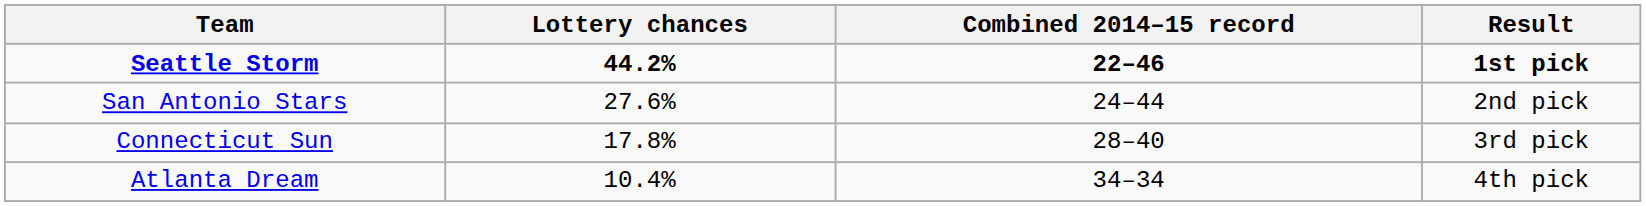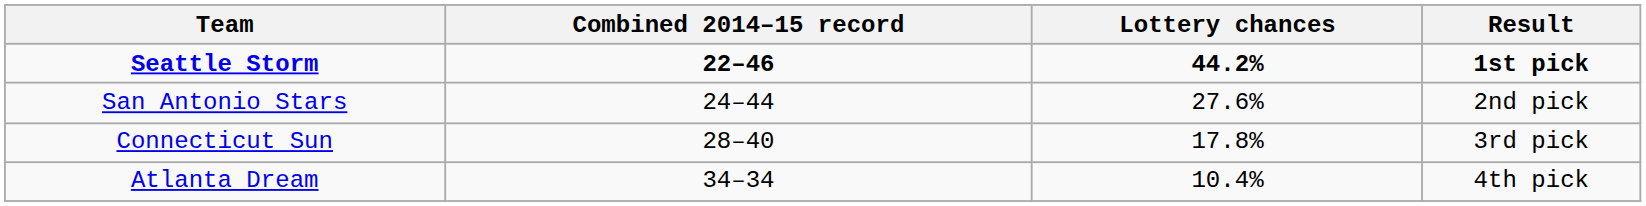 <table class="wikitable sortable" style="text-align: center; width: 70%">
 <tr>
 <th>Team</th>
+<th>Combined 2014–15 record</th>
 <th>Lottery chances</th>
-<th>Combined 2014–15 record</th>
 <th>Result</th>
 </tr>
 <tr>
 <td><strong><a href='#'>Seattle Storm</a></strong></td>
+<td><strong>22–46</strong></td>
 <td><strong>44.2%</strong></td>
-<td><strong>22–46</strong></td>
 <td><strong>1st pick</strong></td>
 </tr>
 <tr>
 <td><a href='#'>San Antonio Stars</a></td>
+<td>24–44</td>
 <td>27.6%</td>
-<td>24–44</td>
 <td>2nd pick</td>
 </tr>
 <tr>
 <td><a href='#'>Connecticut Sun</a></td>
+<td>28–40</td>
 <td>17.8%</td>
-<td>28–40</td>
 <td>3rd pick</td>
 </tr>
 <tr>
 <td><a href='#'>Atlanta Dream</a></td>
+<td>34–34</td>
 <td>10.4%</td>
-<td>34–34</td>
 <td>4th pick</td>
 </tr>
 </table>
